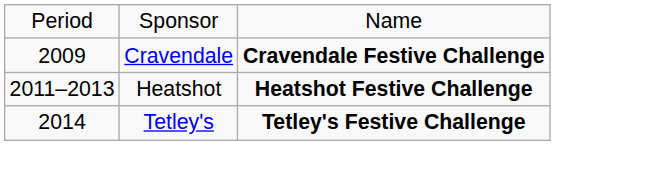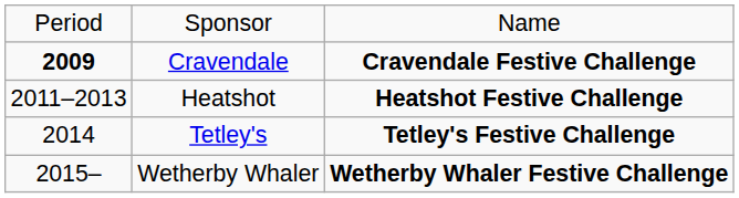 <table class="wikitable" style="text-align:center;">
 <tr>
 <td>Period</td>
 <td>Sponsor</td>
 <td>Name</td>
 </tr>
 <tr>
-<td>2009</td>
+<td><strong>2009</strong></td>
 <td><a href='#'>Cravendale</a></td>
 <td><strong>Cravendale Festive Challenge</strong></td>
 </tr>
 <tr>
 <td>2011–2013</td>
 <td>Heatshot</td>
 <td><strong>Heatshot Festive Challenge</strong></td>
 </tr>
 <tr>
 <td>2014</td>
 <td><a href='#'>Tetley's</a></td>
 <td><strong>Tetley's Festive Challenge</strong></td>
 </tr>
+<tr>
+<td>2015–</td>
+<td>Wetherby Whaler</td>
+<td><strong>Wetherby Whaler Festive Challenge</strong></td>
+</tr>
 </table>
